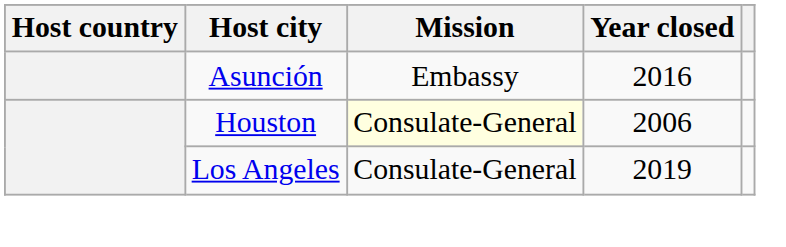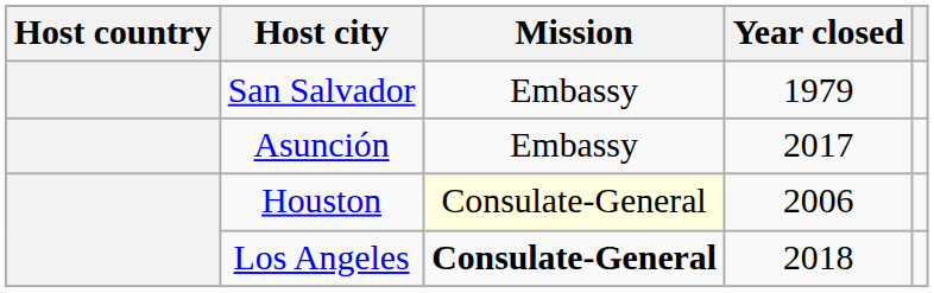 <table class="wikitable plainrowheaders" style="text-align:center;">
 <tr>
 <th scope="col">Host country</th>
 <th scope="col">Host city</th>
 <th scope="col">Mission</th>
 <th scope="col">Year closed</th>
 <th scope="col"></th>
 </tr>
 <tr>
 <th scope="row"></th>
+<td><a href='#'>San Salvador</a></td>
+<td>Embassy</td>
+<td>1979</td>
+<td></td>
+</tr>
+<tr>
+<th scope="row"></th>
 <td><a href='#'>Asunción</a></td>
 <td>Embassy</td>
-<td>2016</td>
+<td>2017</td>
 <td></td>
 </tr>
 <tr>
 <th scope="row" rowspan="2"></th>
 <td><a href='#'>Houston</a></td>
 <td style="background: lightyellow;">Consulate-General</td>
 <td>2006</td>
 <td></td>
 </tr>
 <tr>
 <td><a href='#'>Los Angeles</a></td>
-<td>Consulate-General</td>
-<td>2019</td>
+<td><strong>Consulate-General</strong></td>
+<td>2018</td>
 <td></td>
 </tr>
 </table>
